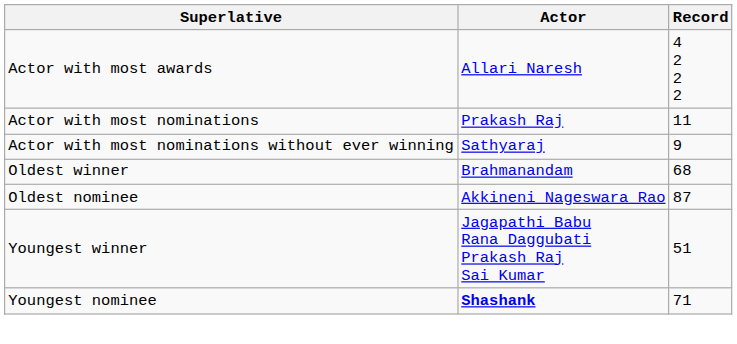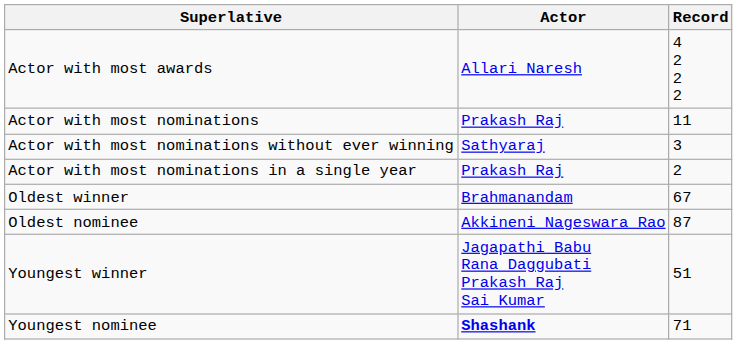 <table class="wikitable">
 <tr>
 <th>Superlative</th>
 <th>Actor</th>
 <th>Record</th>
 </tr>
 <tr>
 <td>Actor with most awards</td>
 <td><a href='#'>Allari Naresh</a></td>
 <td>4<br>2<br>2<br>2</td>
 </tr>
 <tr>
 <td>Actor with most nominations</td>
 <td><a href='#'>Prakash Raj</a></td>
 <td>11</td>
 </tr>
 <tr>
 <td>Actor with most nominations without ever winning</td>
 <td><a href='#'>Sathyaraj</a></td>
-<td>9</td>
+<td>3</td>
+</tr>
+<tr>
+<td>Actor with most nominations in a single year</td>
+<td><a href='#'>Prakash Raj</a> </td>
+<td>2</td>
 </tr>
 <tr>
 <td>Oldest winner</td>
 <td><a href='#'>Brahmanandam</a></td>
-<td>68</td>
+<td>67</td>
 </tr>
 <tr>
 <td>Oldest nominee</td>
 <td><a href='#'>Akkineni Nageswara Rao</a></td>
 <td>87</td>
 </tr>
 <tr>
 <td>Youngest winner</td>
 <td><a href='#'>Jagapathi Babu</a><br><a href='#'>Rana Daggubati</a><br><a href='#'>Prakash Raj</a><br><a href='#'>Sai Kumar</a></td>
 <td>51</td>
 </tr>
 <tr>
 <td>Youngest nominee</td>
 <td><strong><a href='#'>Shashank</a></strong></td>
 <td>71</td>
 </tr>
 </table>
